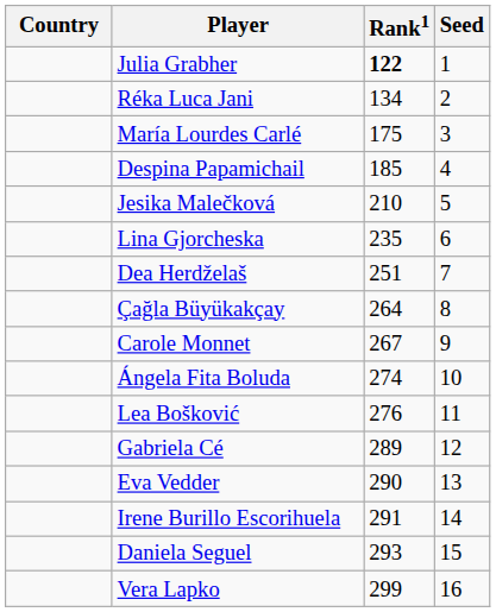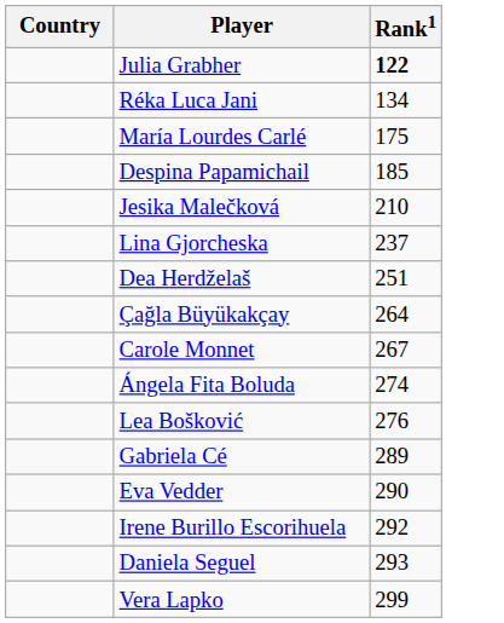 <table class="sortable wikitable">
 <tr>
 <th width="70">Country</th>
 <th width="175">Player</th>
 <th>Rank<sup>1</sup></th>
-<th>Seed</th>
 </tr>
 <tr>
 <td></td>
 <td><a href='#'>Julia Grabher</a></td>
 <td><strong>122</strong></td>
-<td>1</td>
 </tr>
 <tr>
 <td></td>
 <td><a href='#'>Réka Luca Jani</a></td>
 <td>134</td>
-<td>2</td>
 </tr>
 <tr>
 <td></td>
 <td><a href='#'>María Lourdes Carlé</a></td>
 <td>175</td>
-<td>3</td>
 </tr>
 <tr>
 <td></td>
 <td><a href='#'>Despina Papamichail</a></td>
 <td>185</td>
-<td>4</td>
 </tr>
 <tr>
 <td></td>
 <td><a href='#'>Jesika Malečková</a></td>
 <td>210</td>
-<td>5</td>
 </tr>
 <tr>
 <td></td>
 <td><a href='#'>Lina Gjorcheska</a></td>
-<td>235</td>
-<td>6</td>
+<td>237</td>
 </tr>
 <tr>
 <td></td>
 <td><a href='#'>Dea Herdželaš</a></td>
 <td>251</td>
-<td>7</td>
 </tr>
 <tr>
 <td></td>
 <td><a href='#'>Çağla Büyükakçay</a></td>
 <td>264</td>
-<td>8</td>
 </tr>
 <tr>
 <td></td>
 <td><a href='#'>Carole Monnet</a></td>
 <td>267</td>
-<td>9</td>
 </tr>
 <tr>
 <td></td>
 <td><a href='#'>Ángela Fita Boluda</a></td>
 <td>274</td>
-<td>10</td>
 </tr>
 <tr>
 <td></td>
 <td><a href='#'>Lea Bošković</a></td>
 <td>276</td>
-<td>11</td>
 </tr>
 <tr>
 <td></td>
 <td><a href='#'>Gabriela Cé</a></td>
 <td>289</td>
-<td>12</td>
 </tr>
 <tr>
 <td></td>
 <td><a href='#'>Eva Vedder</a></td>
 <td>290</td>
-<td>13</td>
 </tr>
 <tr>
 <td></td>
 <td><a href='#'>Irene Burillo Escorihuela</a></td>
-<td>291</td>
-<td>14</td>
+<td>292</td>
 </tr>
 <tr>
 <td></td>
 <td><a href='#'>Daniela Seguel</a></td>
 <td>293</td>
-<td>15</td>
 </tr>
 <tr>
 <td></td>
 <td><a href='#'>Vera Lapko</a></td>
 <td>299</td>
-<td>16</td>
 </tr>
 </table>
